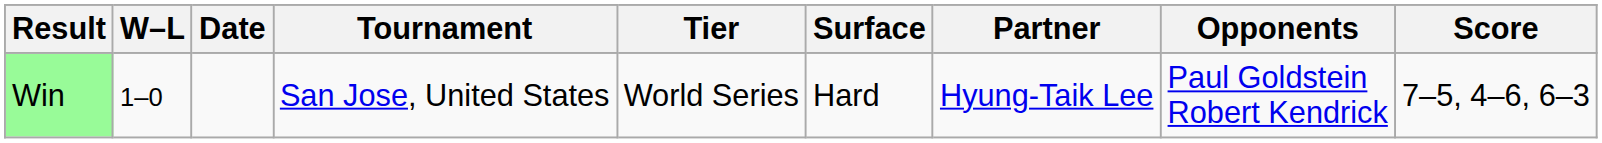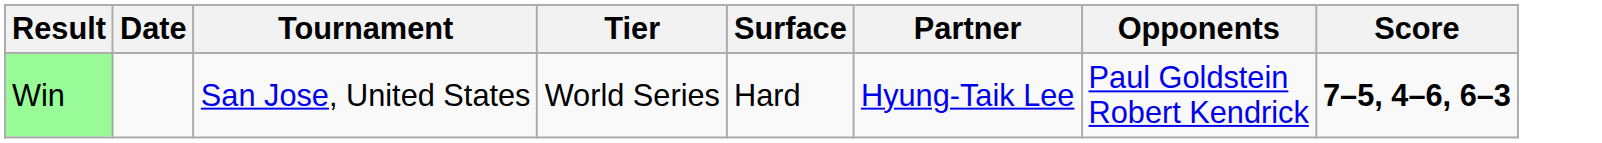 <table class="sortable wikitable">
 <tr>
 <th>Result</th>
-<th class="unsortable">W–L</th>
 <th>Date</th>
 <th>Tournament</th>
 <th>Tier</th>
 <th>Surface</th>
 <th>Partner</th>
 <th>Opponents</th>
 <th class="unsortable">Score</th>
 </tr>
 <tr>
 <td bgcolor=98FB98>Win</td>
-<td><small>1–0</small></td>
 <td><a href='#'></a></td>
 <td><a href='#'>San Jose</a>, United States</td>
 <td>World Series</td>
 <td>Hard</td>
 <td> <a href='#'>Hyung-Taik Lee</a></td>
 <td> <a href='#'>Paul Goldstein</a><br> <a href='#'>Robert Kendrick</a></td>
-<td>7–5, 4–6, 6–3</td>
+<td><strong>7–5, 4–6, 6–3</strong></td>
 </tr>
 </table>
